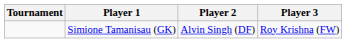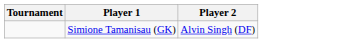 <table class="wikitable">
 <tr>
 <th>Tournament</th>
 <th>Player 1</th>
 <th>Player 2</th>
-<th>Player 3</th>
 </tr>
 <tr>
 <td></td>
 <td><a href='#'>Simione Tamanisau</a> (<a href='#'>GK</a>)</td>
 <td><a href='#'>Alvin Singh</a> (<a href='#'>DF</a>)</td>
-<td><a href='#'>Roy Krishna</a> (<a href='#'>FW</a>)</td>
 </tr>
 </table>
